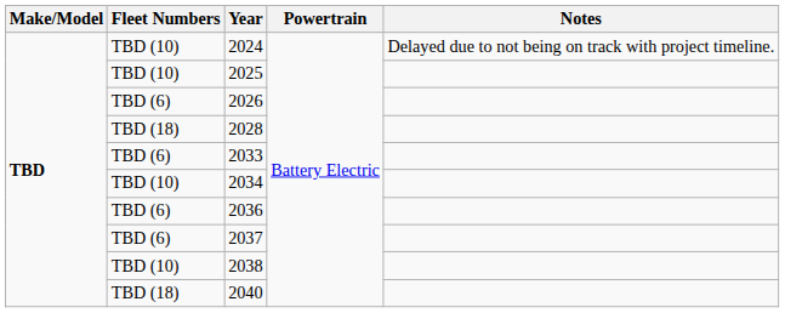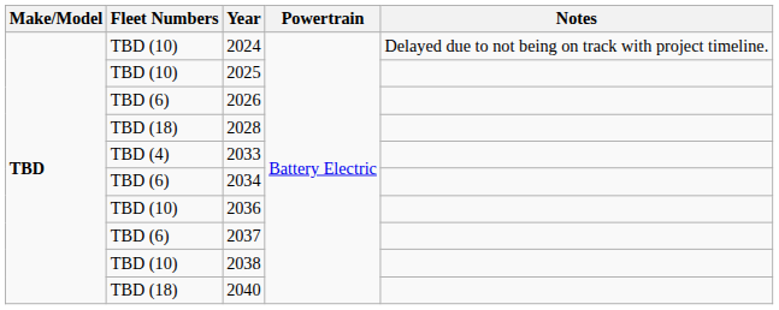 <table class="wikitable">
 <tr>
 <th>Make/Model</th>
 <th>Fleet Numbers</th>
 <th>Year</th>
 <th>Powertrain</th>
 <th>Notes</th>
 </tr>
 <tr>
 <td rowspan="10"><strong>TBD</strong></td>
 <td>TBD (10)</td>
 <td>2024</td>
 <td rowspan="10"><a href='#'>Battery Electric</a></td>
 <td>Delayed due to not being on track with project timeline.</td>
 </tr>
 <tr>
 <td>TBD (10)</td>
 <td>2025</td>
 <td></td>
 </tr>
 <tr>
 <td>TBD (6)</td>
 <td>2026</td>
 <td></td>
 </tr>
 <tr>
 <td>TBD (18)</td>
 <td>2028</td>
 <td></td>
 </tr>
 <tr>
-<td>TBD (6)</td>
+<td>TBD (4)</td>
 <td>2033</td>
 <td></td>
 </tr>
 <tr>
-<td>TBD (10)</td>
+<td>TBD (6)</td>
 <td>2034</td>
 <td></td>
 </tr>
 <tr>
-<td>TBD (6)</td>
+<td>TBD (10)</td>
 <td>2036</td>
 <td></td>
 </tr>
 <tr>
 <td>TBD (6)</td>
 <td>2037</td>
 <td></td>
 </tr>
 <tr>
 <td>TBD (10)</td>
 <td>2038</td>
 <td></td>
 </tr>
 <tr>
 <td>TBD (18)</td>
 <td>2040</td>
 <td></td>
 </tr>
 </table>
